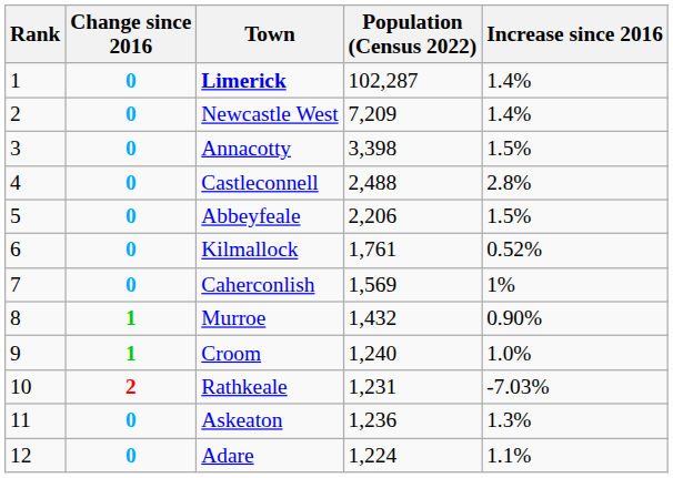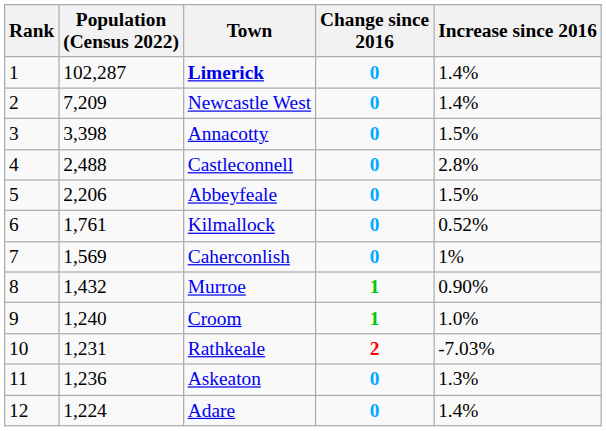 <table class="wikitable sortable">
 <tr>
 <th>Rank</th>
+<th>Population<br>(Census 2022)</th>
+<th>Town</th>
 <th>Change since<br>2016</th>
-<th>Town</th>
-<th>Population<br>(Census 2022)</th>
 <th>Increase since 2016</th>
 </tr>
 <tr>
 <td align=left>1</td>
+<td align="left">102,287</td>
+<td><strong><a href='#'>Limerick</a></strong></td>
 <td style="text-align:center; color:#0af;"> <strong>0</strong></td>
-<td><strong><a href='#'>Limerick</a></strong></td>
-<td align="left">102,287</td>
 <td>1.4%</td>
 </tr>
 <tr>
 <td align=left>2</td>
+<td align="left">7,209</td>
+<td><a href='#'>Newcastle West</a></td>
 <td style="text-align:center; color:#0af;"> <strong>0</strong></td>
-<td><a href='#'>Newcastle West</a></td>
-<td align="left">7,209</td>
 <td>1.4%</td>
 </tr>
 <tr>
 <td align=left>3</td>
+<td align="left">3,398</td>
+<td><a href='#'>Annacotty</a></td>
 <td style="text-align:center; color:#0af;"> <strong>0</strong></td>
-<td><a href='#'>Annacotty</a></td>
-<td align="left">3,398</td>
 <td>1.5%</td>
 </tr>
 <tr>
 <td align=left>4</td>
+<td align="left ">2,488</td>
+<td><a href='#'>Castleconnell</a></td>
 <td style="text-align:center; color:#0af;"> <strong>0</strong></td>
-<td><a href='#'>Castleconnell</a></td>
-<td align="left ">2,488</td>
 <td>2.8%</td>
 </tr>
 <tr>
 <td align=left>5</td>
+<td align="left">2,206</td>
+<td><a href='#'>Abbeyfeale</a></td>
 <td style="text-align:center; color:#0af;"> <strong>0</strong></td>
-<td><a href='#'>Abbeyfeale</a></td>
-<td align="left">2,206</td>
 <td>1.5%</td>
 </tr>
 <tr>
 <td align=left>6</td>
+<td align="left">1,761</td>
+<td><a href='#'>Kilmallock</a></td>
 <td style="text-align:center; color:#0af;"> <strong>0</strong></td>
-<td><a href='#'>Kilmallock</a></td>
-<td align="left">1,761</td>
 <td>0.52%</td>
 </tr>
 <tr>
 <td align=left>7</td>
+<td align="left">1,569</td>
+<td><a href='#'>Caherconlish</a></td>
 <td style="text-align:center; color:#0af;"> <strong>0</strong></td>
-<td><a href='#'>Caherconlish</a></td>
-<td align="left">1,569</td>
 <td>1%</td>
 </tr>
 <tr>
 <td align="left">8</td>
+<td align="left">1,432</td>
+<td><a href='#'>Murroe</a></td>
 <td style="text-align:center; color:#0c0;"> <strong>1</strong></td>
-<td><a href='#'>Murroe</a></td>
-<td align="left">1,432</td>
 <td>0.90%</td>
 </tr>
 <tr>
 <td align="left">9</td>
+<td align="left">1,240</td>
+<td><a href='#'>Croom</a></td>
 <td style="text-align:center; color:#0c0;"> <strong>1</strong></td>
-<td><a href='#'>Croom</a></td>
-<td align="left">1,240</td>
 <td>1.0%</td>
 </tr>
 <tr>
 <td align="left">10</td>
+<td align="left">1,231</td>
+<td><a href='#'>Rathkeale</a></td>
 <td style="text-align:center; color:#f00;"> <strong>2</strong></td>
-<td><a href='#'>Rathkeale</a></td>
-<td align="left">1,231</td>
 <td>-7.03%</td>
 </tr>
 <tr>
 <td align=left>11</td>
+<td align="left">1,236</td>
+<td><a href='#'>Askeaton</a></td>
 <td style="text-align:center; color:#0af;"> <strong>0</strong></td>
-<td><a href='#'>Askeaton</a></td>
-<td align="left">1,236</td>
 <td>1.3%</td>
 </tr>
 <tr>
 <td align=left>12</td>
+<td align="left">1,224</td>
+<td><a href='#'>Adare</a></td>
 <td style="text-align:center; color:#0af;"> <strong>0</strong></td>
-<td><a href='#'>Adare</a></td>
-<td align="left">1,224</td>
-<td>1.1%</td>
+<td>1.4%</td>
 </tr>
 </table>
